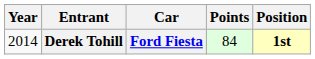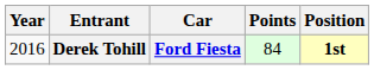 <table class="wikitable" border="1" style="text-align:center; font-size:90%;">
 <tr valign="top">
 <th>Year</th>
 <th>Entrant</th>
 <th>Car</th>
 <th>Points</th>
 <th>Position</th>
 </tr>
 <tr>
-<td>2014</td>
+<td>2016</td>
 <th>Derek Tohill</th>
 <th><a href='#'>Ford Fiesta</a></th>
 <td style="background:#DFFFDF;">84</td>
 <td style="background:#FFFFBF;"><strong>1st</strong></td>
 </tr>
 </table>
